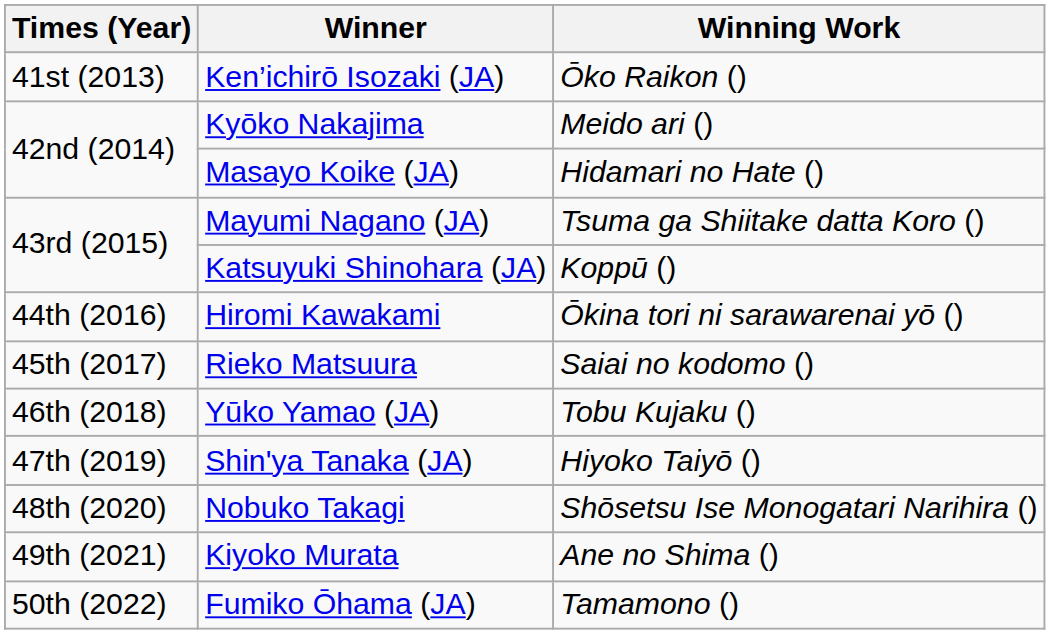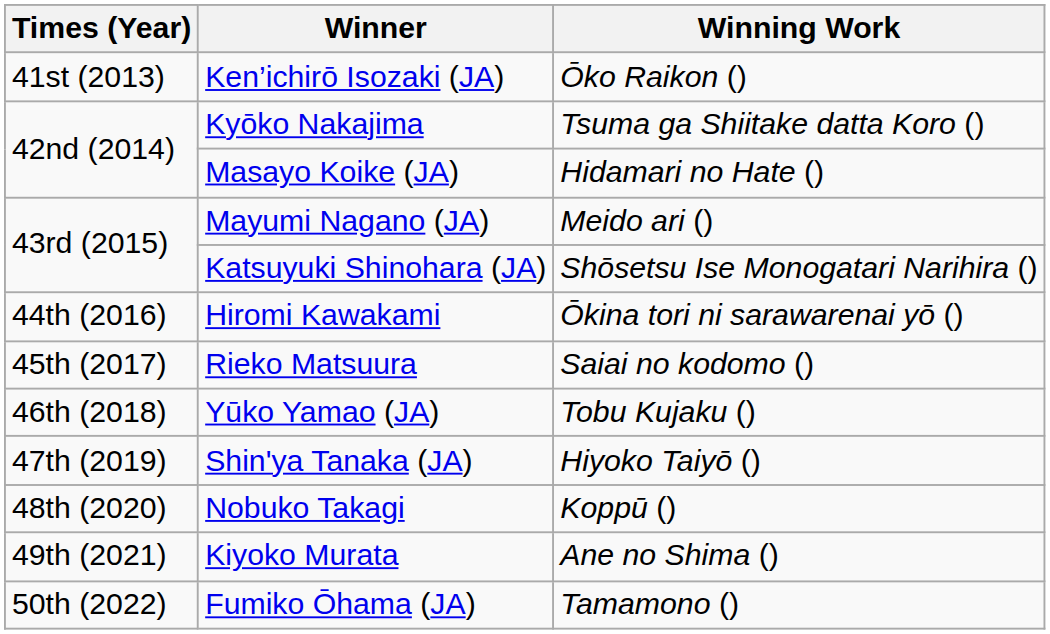 <table class="wikitable" style="text-align:left;">
 <tr>
 <th>Times (Year)</th>
 <th>Winner</th>
 <th>Winning Work</th>
 </tr>
 <tr>
 <td>41st (2013)</td>
 <td><a href='#'>Ken’ichirō Isozaki</a> (<a href='#'>JA</a>)</td>
 <td><em>Ōko Raikon</em> ()</td>
 </tr>
 <tr>
 <td rowspan="2">42nd (2014)</td>
 <td><a href='#'>Kyōko Nakajima</a></td>
-<td><em>Meido ari</em> ()</td>
+<td><em>Tsuma ga Shiitake datta Koro</em> ()</td>
 </tr>
 <tr>
 <td><a href='#'>Masayo Koike</a> (<a href='#'>JA</a>)</td>
 <td><em>Hidamari no Hate</em> ()</td>
 </tr>
 <tr>
 <td rowspan="2">43rd (2015)</td>
 <td><a href='#'>Mayumi Nagano</a> (<a href='#'>JA</a>)</td>
-<td><em>Tsuma ga Shiitake datta Koro</em> ()</td>
+<td><em>Meido ari</em> ()</td>
 </tr>
 <tr>
 <td><a href='#'>Katsuyuki Shinohara</a> (<a href='#'>JA</a>)</td>
-<td><em>Koppū</em> ()</td>
+<td><em>Shōsetsu Ise Monogatari Narihira</em> ()</td>
 </tr>
 <tr>
 <td>44th (2016)</td>
 <td><a href='#'>Hiromi Kawakami</a></td>
 <td><em>Ōkina tori ni sarawarenai yō</em> ()</td>
 </tr>
 <tr>
 <td>45th (2017)</td>
 <td><a href='#'>Rieko Matsuura</a></td>
 <td><em>Saiai no kodomo</em> ()</td>
 </tr>
 <tr>
 <td>46th (2018)</td>
 <td><a href='#'>Yūko Yamao</a> (<a href='#'>JA</a>)</td>
 <td><em>Tobu Kujaku</em> ()</td>
 </tr>
 <tr>
 <td>47th (2019)</td>
 <td><a href='#'>Shin'ya Tanaka</a> (<a href='#'>JA</a>)</td>
 <td><em>Hiyoko Taiyō</em> ()</td>
 </tr>
 <tr>
 <td>48th (2020)</td>
 <td><a href='#'>Nobuko Takagi</a></td>
-<td><em>Shōsetsu Ise Monogatari Narihira</em> ()</td>
+<td><em>Koppū</em> ()</td>
 </tr>
 <tr>
 <td>49th (2021)</td>
 <td><a href='#'>Kiyoko Murata</a></td>
 <td><em>Ane no Shima</em> ()</td>
 </tr>
 <tr>
 <td>50th (2022)</td>
 <td><a href='#'>Fumiko Ōhama</a> (<a href='#'>JA</a>)</td>
 <td><em>Tamamono</em> ()</td>
 </tr>
 </table>
